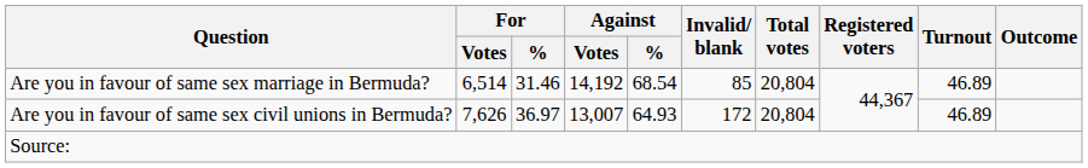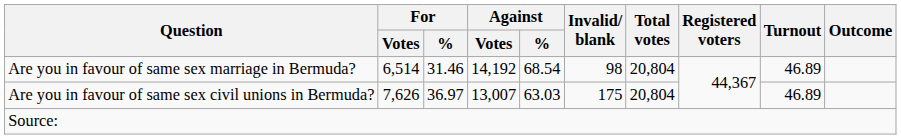 <table class=wikitable style=text-align:right>
 <tr>
 <th rowspan=2>Question</th>
 <th colspan=2>For</th>
 <th colspan=2>Against</th>
 <th rowspan=2>Invalid/<br>blank</th>
 <th rowspan=2>Total<br>votes</th>
 <th rowspan=2>Registered<br>voters</th>
 <th rowspan=2>Turnout</th>
 <th rowspan=2>Outcome</th>
 </tr>
 <tr>
 <th>Votes</th>
 <th>%</th>
 <th>Votes</th>
 <th>%</th>
 </tr>
 <tr>
 <td align=left>Are you in favour of same sex marriage in Bermuda?</td>
 <td>6,514</td>
 <td>31.46</td>
 <td>14,192</td>
 <td>68.54</td>
-<td>85</td>
+<td>98</td>
 <td>20,804</td>
 <td rowspan=2>44,367</td>
 <td>46.89</td>
 <td></td>
 </tr>
 <tr>
 <td align=left>Are you in favour of same sex civil unions in Bermuda?</td>
 <td>7,626</td>
 <td>36.97</td>
 <td>13,007</td>
-<td>64.93</td>
-<td>172</td>
+<td>63.03</td>
+<td>175</td>
 <td>20,804</td>
 <td>46.89</td>
 <td></td>
 </tr>
 <tr>
 <td colspan=12 align=left>Source: </td>
 </tr>
 </table>
